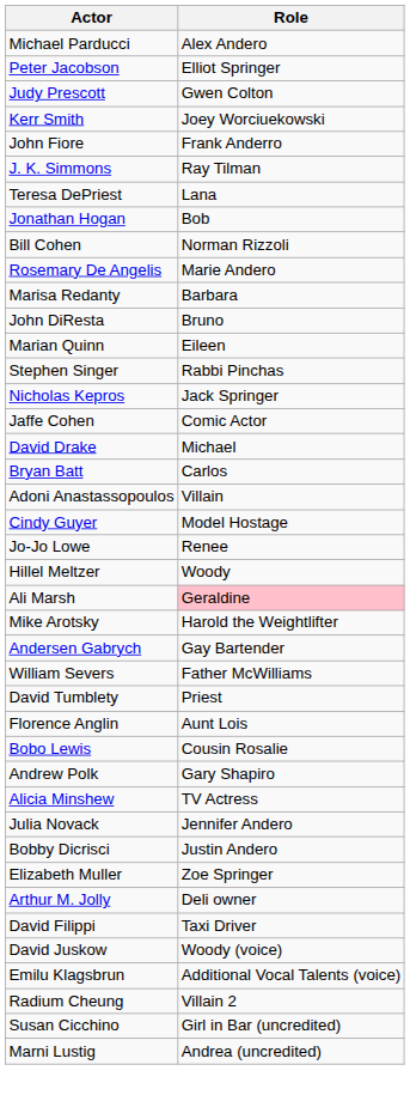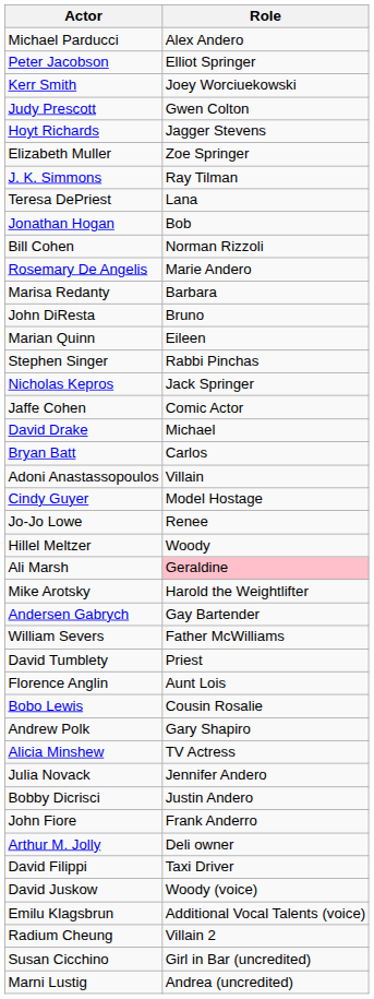 <table class="wikitable">
 <tr>
 <th>Actor</th>
 <th>Role</th>
 </tr>
 <tr>
 <td>Michael Parducci</td>
 <td>Alex Andero</td>
 </tr>
 <tr>
 <td><a href='#'>Peter Jacobson</a></td>
 <td>Elliot Springer</td>
 </tr>
 <tr>
+<td><a href='#'>Kerr Smith</a></td>
+<td>Joey Worciuekowski</td>
+</tr>
+<tr>
 <td><a href='#'>Judy Prescott</a></td>
 <td>Gwen Colton</td>
 </tr>
 <tr>
-<td><a href='#'>Kerr Smith</a></td>
-<td>Joey Worciuekowski</td>
+<td><a href='#'>Hoyt Richards</a></td>
+<td>Jagger Stevens</td>
 </tr>
 <tr>
-<td>John Fiore</td>
-<td>Frank Anderro</td>
+<td>Elizabeth Muller</td>
+<td>Zoe Springer</td>
 </tr>
 <tr>
 <td><a href='#'>J. K. Simmons</a></td>
 <td>Ray Tilman</td>
 </tr>
 <tr>
 <td>Teresa DePriest</td>
 <td>Lana</td>
 </tr>
 <tr>
 <td><a href='#'>Jonathan Hogan</a></td>
 <td>Bob</td>
 </tr>
 <tr>
 <td>Bill Cohen</td>
 <td>Norman Rizzoli</td>
 </tr>
 <tr>
 <td><a href='#'>Rosemary De Angelis</a></td>
 <td>Marie Andero</td>
 </tr>
 <tr>
 <td>Marisa Redanty</td>
 <td>Barbara</td>
 </tr>
 <tr>
 <td>John DiResta</td>
 <td>Bruno</td>
 </tr>
 <tr>
 <td>Marian Quinn</td>
 <td>Eileen</td>
 </tr>
 <tr>
 <td>Stephen Singer</td>
 <td>Rabbi Pinchas</td>
 </tr>
 <tr>
 <td><a href='#'>Nicholas Kepros</a></td>
 <td>Jack Springer</td>
 </tr>
 <tr>
 <td>Jaffe Cohen</td>
 <td>Comic Actor</td>
 </tr>
 <tr>
 <td><a href='#'>David Drake</a></td>
 <td>Michael</td>
 </tr>
 <tr>
 <td><a href='#'>Bryan Batt</a></td>
 <td>Carlos</td>
 </tr>
 <tr>
 <td>Adoni Anastassopoulos</td>
 <td>Villain</td>
 </tr>
 <tr>
 <td><a href='#'>Cindy Guyer</a></td>
 <td>Model Hostage</td>
 </tr>
 <tr>
 <td>Jo-Jo Lowe</td>
 <td>Renee</td>
 </tr>
 <tr>
 <td>Hillel Meltzer</td>
 <td>Woody</td>
 </tr>
 <tr>
 <td>Ali Marsh</td>
 <td style="background: pink;">Geraldine</td>
 </tr>
 <tr>
 <td>Mike Arotsky</td>
 <td>Harold the Weightlifter</td>
 </tr>
 <tr>
 <td><a href='#'>Andersen Gabrych</a></td>
 <td>Gay Bartender</td>
 </tr>
 <tr>
 <td>William Severs</td>
 <td>Father McWilliams</td>
 </tr>
 <tr>
 <td>David Tumblety</td>
 <td>Priest</td>
 </tr>
 <tr>
 <td>Florence Anglin</td>
 <td>Aunt Lois</td>
 </tr>
 <tr>
 <td><a href='#'>Bobo Lewis</a></td>
 <td>Cousin Rosalie</td>
 </tr>
 <tr>
 <td>Andrew Polk</td>
 <td>Gary Shapiro</td>
 </tr>
 <tr>
 <td><a href='#'>Alicia Minshew</a></td>
 <td>TV Actress</td>
 </tr>
 <tr>
 <td>Julia Novack</td>
 <td>Jennifer Andero</td>
 </tr>
 <tr>
 <td>Bobby Dicrisci</td>
 <td>Justin Andero</td>
 </tr>
 <tr>
-<td>Elizabeth Muller</td>
-<td>Zoe Springer</td>
+<td>John Fiore</td>
+<td>Frank Anderro</td>
 </tr>
 <tr>
 <td><a href='#'>Arthur M. Jolly</a></td>
 <td>Deli owner</td>
 </tr>
 <tr>
 <td>David Filippi</td>
 <td>Taxi Driver</td>
 </tr>
 <tr>
 <td>David Juskow</td>
 <td>Woody (voice)</td>
 </tr>
 <tr>
 <td>Emilu Klagsbrun</td>
 <td>Additional Vocal Talents (voice)</td>
 </tr>
 <tr>
 <td>Radium Cheung</td>
 <td>Villain 2</td>
 </tr>
 <tr>
 <td>Susan Cicchino</td>
 <td>Girl in Bar (uncredited)</td>
 </tr>
 <tr>
 <td>Marni Lustig</td>
 <td>Andrea (uncredited)</td>
 </tr>
 </table>
